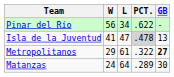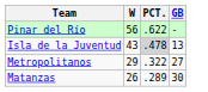 <table class="wikitable">
 <tr>
 <th>Team</th>
 <th>W</th>
-<th>L</th>
 <th>PCT.</th>
 <th><a href='#'>GB</a></th>
 </tr>
 <tr style="background-color:#ccffcc;">
 <td><a href='#'>Pinar del Río</a></td>
 <td>56</td>
-<td>34</td>
 <td>.622</td>
 <td>-</td>
 </tr>
 <tr>
 <td><a href='#'>Isla de la Juventud</a></td>
-<td>41</td>
-<td>47</td>
+<td>43</td>
 <td style="background: lightgrey;">.478</td>
 <td>13</td>
 </tr>
 <tr>
 <td><a href='#'>Metropolitanos</a></td>
 <td>29</td>
-<td>61</td>
 <td>.322</td>
-<td><strong>27</strong></td>
+<td>27</td>
 </tr>
 <tr>
 <td><a href='#'>Matanzas</a></td>
-<td>24</td>
-<td>64</td>
+<td>26</td>
 <td>.289</td>
 <td>30</td>
 </tr>
 </table>
